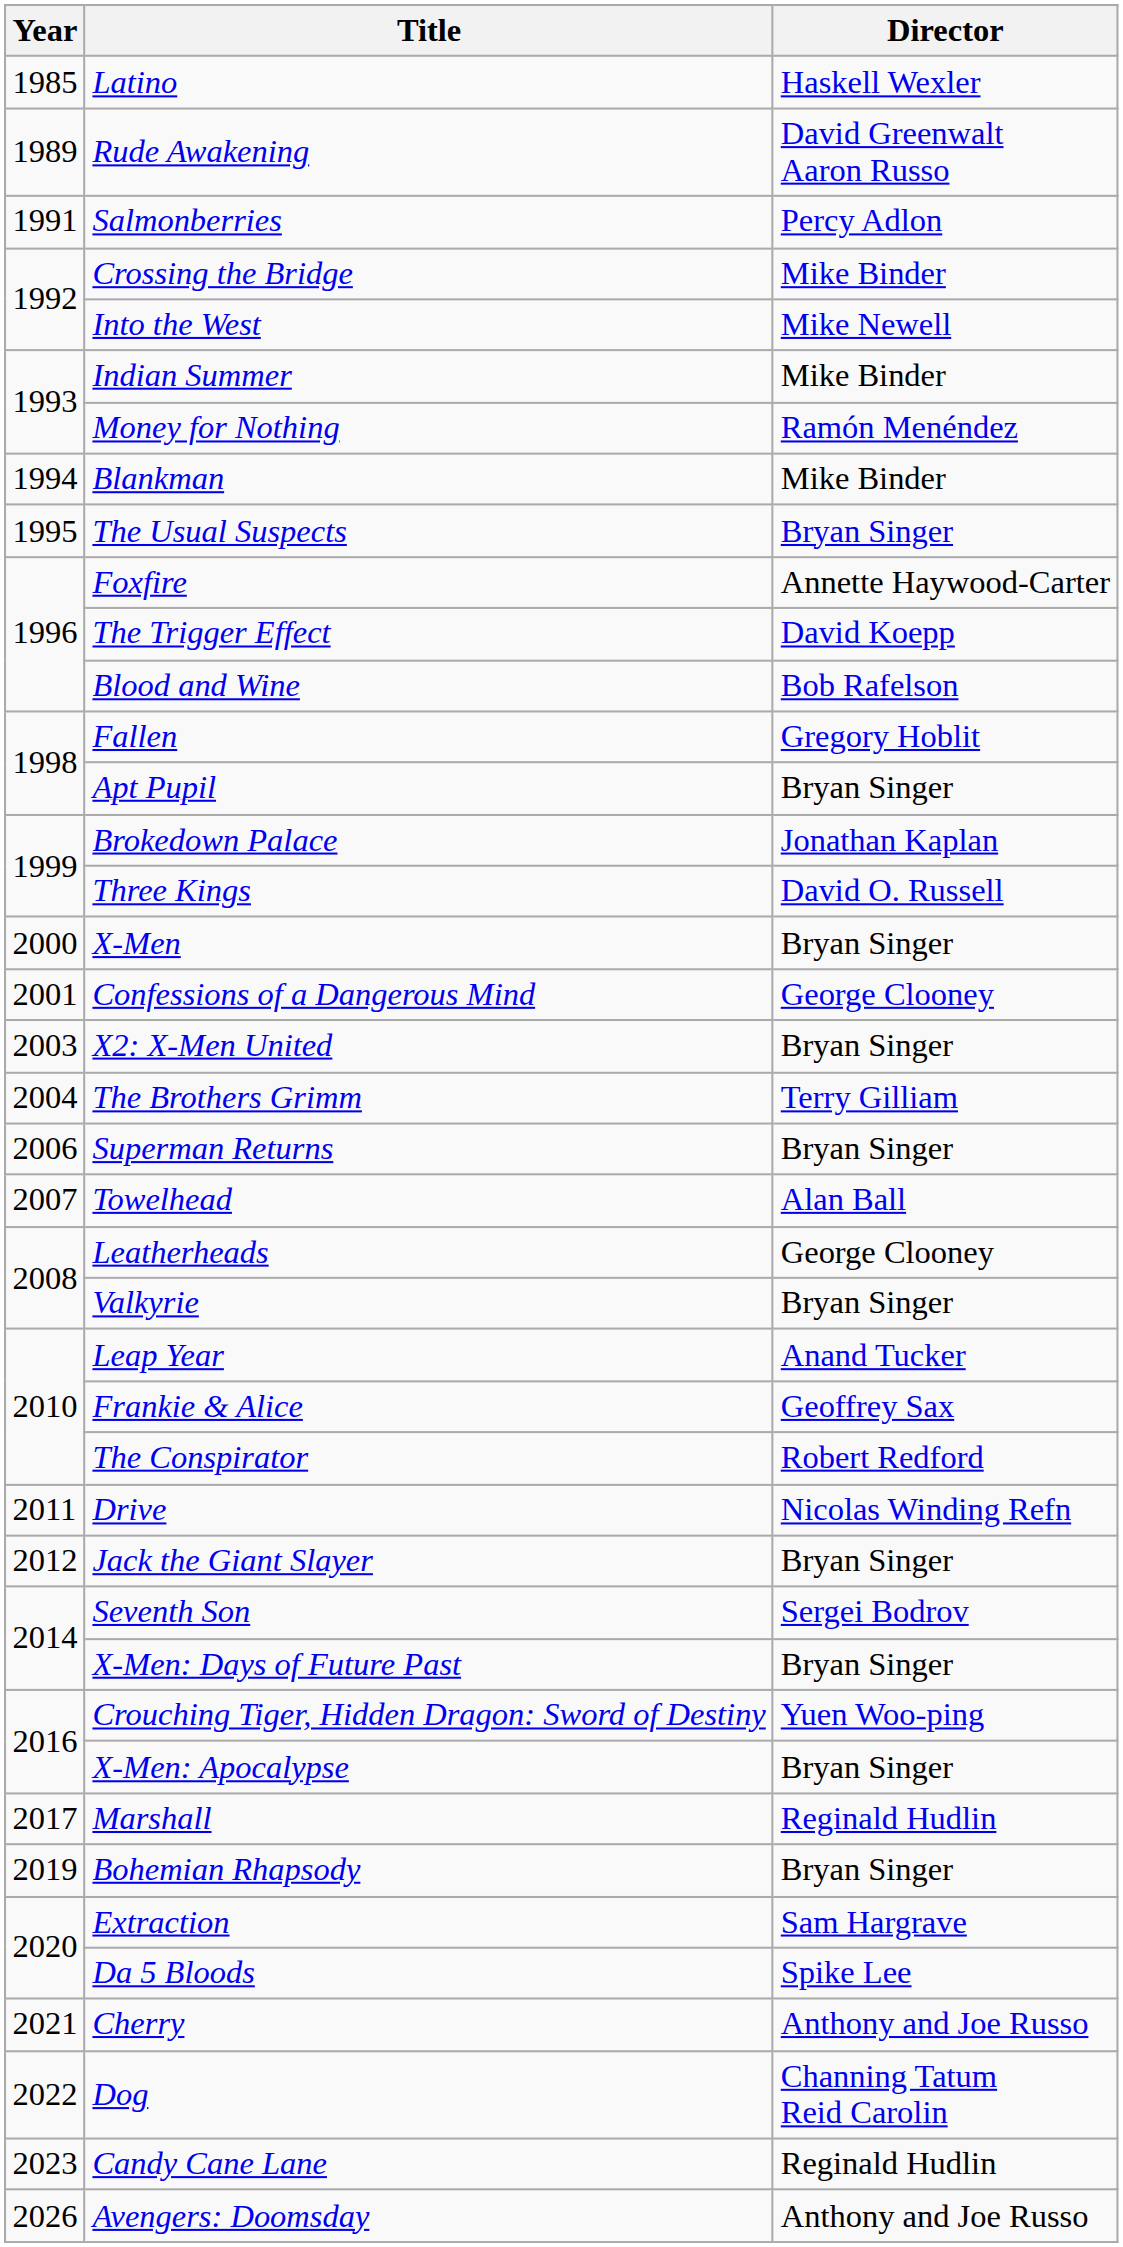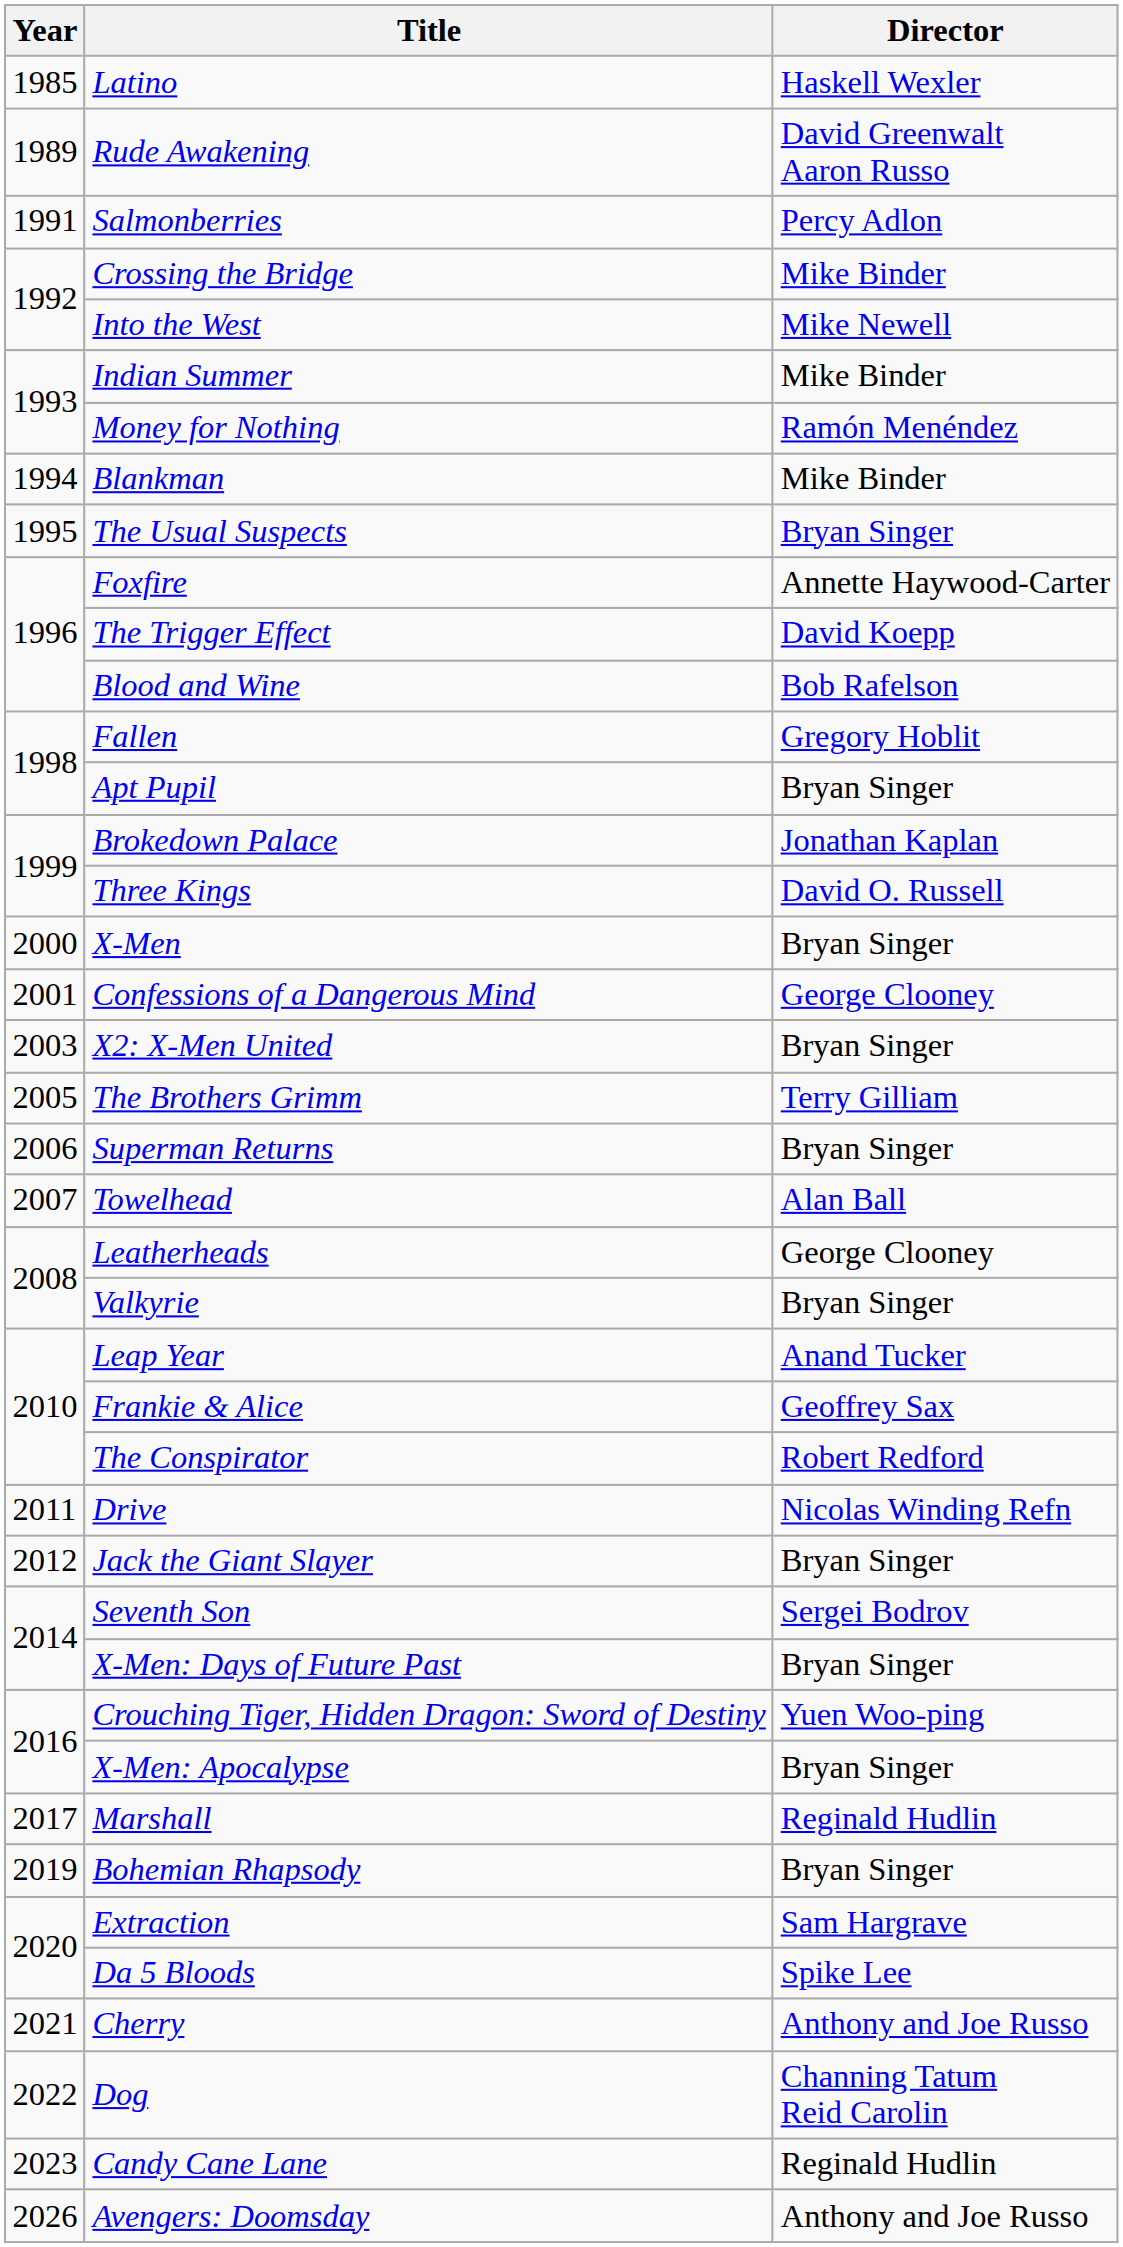 <table class="wikitable">
 <tr>
 <th>Year</th>
 <th>Title</th>
 <th>Director</th>
 </tr>
 <tr>
 <td>1985</td>
 <td><em><a href='#'>Latino</a></em></td>
 <td><a href='#'>Haskell Wexler</a></td>
 </tr>
 <tr>
 <td>1989</td>
 <td><em><a href='#'>Rude Awakening</a></em></td>
 <td><a href='#'>David Greenwalt</a><br><a href='#'>Aaron Russo</a></td>
 </tr>
 <tr>
 <td>1991</td>
 <td><em><a href='#'>Salmonberries</a></em></td>
 <td><a href='#'>Percy Adlon</a></td>
 </tr>
 <tr>
 <td rowspan="2">1992</td>
 <td><em><a href='#'>Crossing the Bridge</a></em></td>
 <td><a href='#'>Mike Binder</a></td>
 </tr>
 <tr>
 <td><em><a href='#'>Into the West</a></em></td>
 <td><a href='#'>Mike Newell</a></td>
 </tr>
 <tr>
 <td rowspan="2">1993</td>
 <td><em><a href='#'>Indian Summer</a></em></td>
 <td>Mike Binder</td>
 </tr>
 <tr>
 <td><em><a href='#'>Money for Nothing</a></em></td>
 <td><a href='#'>Ramón Menéndez</a></td>
 </tr>
 <tr>
 <td>1994</td>
 <td><em><a href='#'>Blankman</a></em></td>
 <td>Mike Binder</td>
 </tr>
 <tr>
 <td>1995</td>
 <td><em><a href='#'>The Usual Suspects</a></em></td>
 <td><a href='#'>Bryan Singer</a></td>
 </tr>
 <tr>
 <td rowspan="3">1996</td>
 <td><em><a href='#'>Foxfire</a></em></td>
 <td>Annette Haywood-Carter</td>
 </tr>
 <tr>
 <td><em><a href='#'>The Trigger Effect</a></em></td>
 <td><a href='#'>David Koepp</a></td>
 </tr>
 <tr>
 <td><em><a href='#'>Blood and Wine</a></em></td>
 <td><a href='#'>Bob Rafelson</a></td>
 </tr>
 <tr>
 <td rowspan="2">1998</td>
 <td><em><a href='#'>Fallen</a></em></td>
 <td><a href='#'>Gregory Hoblit</a></td>
 </tr>
 <tr>
 <td><em><a href='#'>Apt Pupil</a></em></td>
 <td>Bryan Singer</td>
 </tr>
 <tr>
 <td rowspan="2">1999</td>
 <td><em><a href='#'>Brokedown Palace</a></em></td>
 <td><a href='#'>Jonathan Kaplan</a></td>
 </tr>
 <tr>
 <td><em><a href='#'>Three Kings</a></em></td>
 <td><a href='#'>David O. Russell</a></td>
 </tr>
 <tr>
 <td>2000</td>
 <td><em><a href='#'>X-Men</a></em></td>
 <td>Bryan Singer</td>
 </tr>
 <tr>
 <td>2001</td>
 <td><em><a href='#'>Confessions of a Dangerous Mind</a></em></td>
 <td><a href='#'>George Clooney</a></td>
 </tr>
 <tr>
 <td>2003</td>
 <td><em><a href='#'>X2: X-Men United</a></em></td>
 <td>Bryan Singer</td>
 </tr>
 <tr>
-<td>2004</td>
+<td>2005</td>
 <td><em><a href='#'>The Brothers Grimm</a></em></td>
 <td><a href='#'>Terry Gilliam</a></td>
 </tr>
 <tr>
 <td>2006</td>
 <td><em><a href='#'>Superman Returns</a></em></td>
 <td>Bryan Singer</td>
 </tr>
 <tr>
 <td>2007</td>
 <td><em><a href='#'>Towelhead</a></em></td>
 <td><a href='#'>Alan Ball</a></td>
 </tr>
 <tr>
 <td rowspan="2">2008</td>
 <td><em><a href='#'>Leatherheads</a></em></td>
 <td>George Clooney</td>
 </tr>
 <tr>
 <td><em><a href='#'>Valkyrie</a></em></td>
 <td>Bryan Singer</td>
 </tr>
 <tr>
 <td rowspan="3">2010</td>
 <td><em><a href='#'>Leap Year</a></em></td>
 <td><a href='#'>Anand Tucker</a></td>
 </tr>
 <tr>
 <td><em><a href='#'>Frankie & Alice</a></em></td>
 <td><a href='#'>Geoffrey Sax</a></td>
 </tr>
 <tr>
 <td><em><a href='#'>The Conspirator</a></em></td>
 <td><a href='#'>Robert Redford</a></td>
 </tr>
 <tr>
 <td>2011</td>
 <td><em><a href='#'>Drive</a></em></td>
 <td><a href='#'>Nicolas Winding Refn</a></td>
 </tr>
 <tr>
 <td>2012</td>
 <td><em><a href='#'>Jack the Giant Slayer</a></em></td>
 <td>Bryan Singer</td>
 </tr>
 <tr>
 <td rowspan="2">2014</td>
 <td><em><a href='#'>Seventh Son</a></em></td>
 <td><a href='#'>Sergei Bodrov</a></td>
 </tr>
 <tr>
 <td><em><a href='#'>X-Men: Days of Future Past</a></em></td>
 <td>Bryan Singer</td>
 </tr>
 <tr>
 <td rowspan="2">2016</td>
 <td><em><a href='#'>Crouching Tiger, Hidden Dragon: Sword of Destiny</a></em></td>
 <td><a href='#'>Yuen Woo-ping</a></td>
 </tr>
 <tr>
 <td><em><a href='#'>X-Men: Apocalypse</a></em></td>
 <td>Bryan Singer</td>
 </tr>
 <tr>
 <td>2017</td>
 <td><em><a href='#'>Marshall</a></em></td>
 <td><a href='#'>Reginald Hudlin</a></td>
 </tr>
 <tr>
 <td>2019</td>
 <td><em><a href='#'>Bohemian Rhapsody</a></em></td>
 <td>Bryan Singer</td>
 </tr>
 <tr>
 <td rowspan=2>2020</td>
 <td><em><a href='#'>Extraction</a></em></td>
 <td><a href='#'>Sam Hargrave</a></td>
 </tr>
 <tr>
 <td><em><a href='#'>Da 5 Bloods</a></em></td>
 <td><a href='#'>Spike Lee</a></td>
 </tr>
 <tr>
 <td>2021</td>
 <td><em><a href='#'>Cherry</a></em></td>
 <td><a href='#'>Anthony and Joe Russo</a></td>
 </tr>
 <tr>
 <td>2022</td>
 <td><em><a href='#'>Dog</a></em></td>
 <td><a href='#'>Channing Tatum</a><br><a href='#'>Reid Carolin</a></td>
 </tr>
 <tr>
 <td>2023</td>
 <td><em><a href='#'>Candy Cane Lane</a></em></td>
 <td>Reginald Hudlin</td>
 </tr>
 <tr>
 <td>2026</td>
 <td><em><a href='#'>Avengers: Doomsday</a></em></td>
 <td>Anthony and Joe Russo</td>
 </tr>
 </table>
